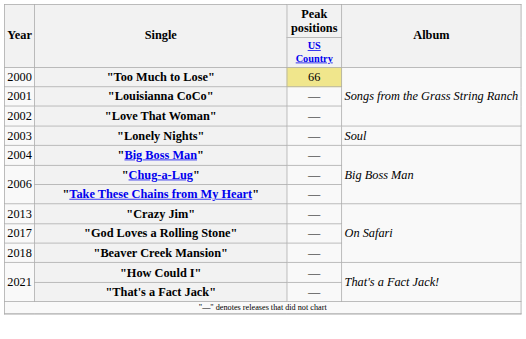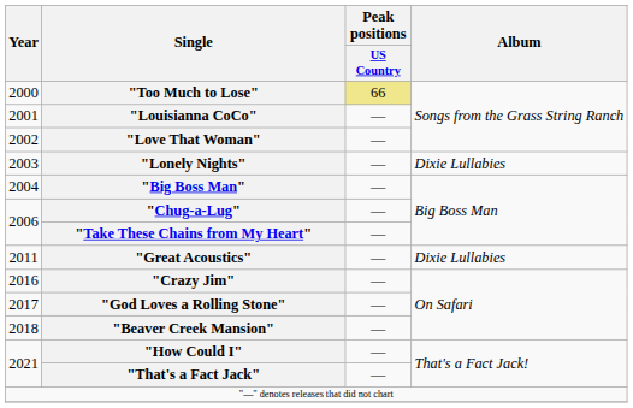 <table class="wikitable plainrowheaders" style="text-align:center;">
 <tr>
 <th rowspan="2">Year</th>
 <th rowspan="2" style="width:20em;">Single</th>
 <th colspan="1">Peak positions</th>
 <th rowspan="2">Album</th>
 </tr>
 <tr style="font-size: smaller">
 <th width="65"><a href='#'>US Country</a><br></th>
 </tr>
 <tr>
 <td>2000</td>
 <th scope="row">"Too Much to Lose"</th>
 <td style="background: khaki;">66</td>
 <td align="left" rowspan="3"><em>Songs from the Grass String Ranch</em></td>
 </tr>
 <tr>
 <td>2001</td>
 <th scope="row">"Louisianna CoCo"</th>
 <td>—</td>
 </tr>
 <tr>
 <td>2002</td>
 <th scope="row">"Love That Woman"</th>
 <td>—</td>
 </tr>
 <tr>
 <td>2003</td>
 <th scope="row">"Lonely Nights"</th>
 <td>—</td>
-<td align="left"><em>Soul</em></td>
+<td align="left"><em>Dixie Lullabies</em></td>
 </tr>
 <tr>
 <td>2004</td>
 <th scope="row">"<a href='#'>Big Boss Man</a>"</th>
 <td>—</td>
 <td align="left" rowspan="3"><em>Big Boss Man</em></td>
 </tr>
 <tr>
 <td rowspan="2">2006</td>
 <th scope="row">"<a href='#'>Chug-a-Lug</a>"</th>
 <td>—</td>
 </tr>
 <tr>
 <th scope="row">"<a href='#'>Take These Chains from My Heart</a>"</th>
 <td>—</td>
 </tr>
 <tr>
-<td>2013</td>
+<td>2011</td>
+<th scope="row">"Great Acoustics"</th>
+<td>—</td>
+<td align="left"><em>Dixie Lullabies</em></td>
+</tr>
+<tr>
+<td>2016</td>
 <th scope="row">"Crazy Jim"</th>
 <td>—</td>
 <td align="left" rowspan="3"><em>On Safari</em></td>
 </tr>
 <tr>
 <td>2017</td>
 <th scope="row">"God Loves a Rolling Stone"</th>
 <td>—</td>
 </tr>
 <tr>
 <td>2018</td>
 <th scope="row">"Beaver Creek Mansion"</th>
 <td>—</td>
 </tr>
 <tr>
 <td rowspan=2>2021</td>
 <th scope="row">"How Could I"</th>
 <td>—</td>
 <td align="left" rowspan=2><em>That's a Fact Jack!</em></td>
 </tr>
 <tr>
 <th scope="row">"That's a Fact Jack"</th>
 <td>—</td>
 </tr>
 <tr>
 <td colspan="4" style="font-size:8pt">"—" denotes releases that did not chart</td>
 </tr>
 <tr>
 </tr>
 </table>
